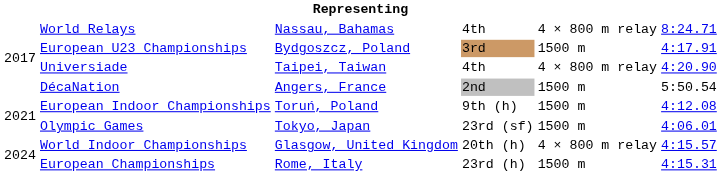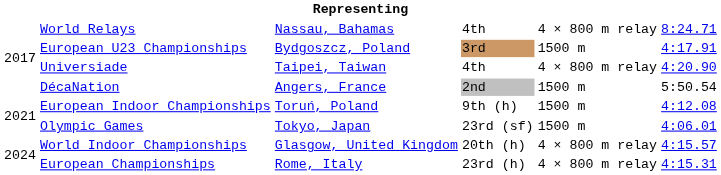 <table>
 <tr>
 <th colspan="6">Representing </th>
 </tr>
 <tr>
 <td rowspan=4>2017</td>
 <td><a href='#'>World Relays</a></td>
 <td><a href='#'>Nassau, Bahamas</a></td>
 <td>4th</td>
 <td>4 × 800 m relay</td>
 <td><a href='#'>8:24.71</a></td>
 </tr>
 <tr>
 <td><a href='#'>European U23 Championships</a></td>
 <td><a href='#'>Bydgoszcz, Poland</a></td>
 <td bgcolor=cc9966>3rd</td>
 <td>1500 m</td>
 <td><a href='#'>4:17.91</a></td>
 </tr>
 <tr>
 <td><a href='#'>Universiade</a></td>
 <td><a href='#'>Taipei, Taiwan</a></td>
 <td>4th</td>
 <td>4 × 800 m relay</td>
 <td><a href='#'>4:20.90</a></td>
 </tr>
 <tr>
 <td><a href='#'>DécaNation</a></td>
 <td><a href='#'>Angers, France</a></td>
 <td bgcolor=silver>2nd</td>
 <td>1500 m</td>
 <td>5:50.54</td>
 </tr>
 <tr>
 <td rowspan=2>2021</td>
 <td><a href='#'>European Indoor Championships</a></td>
 <td><a href='#'>Toruń, Poland</a></td>
 <td>9th (h)</td>
 <td>1500 m</td>
 <td><a href='#'>4:12.08</a></td>
 </tr>
 <tr>
 <td><a href='#'>Olympic Games</a></td>
 <td><a href='#'>Tokyo, Japan</a></td>
 <td>23rd (sf)</td>
 <td>1500 m</td>
 <td><a href='#'>4:06.01</a></td>
 </tr>
 <tr>
 <td rowspan=2>2024</td>
 <td><a href='#'>World Indoor Championships</a></td>
 <td><a href='#'>Glasgow, United Kingdom</a></td>
 <td>20th (h)</td>
 <td>4 × 800 m relay</td>
 <td><a href='#'>4:15.57</a></td>
 </tr>
 <tr>
 <td><a href='#'>European Championships</a></td>
 <td><a href='#'>Rome, Italy</a></td>
 <td>23rd (h)</td>
-<td>1500 m</td>
+<td>4 × 800 m relay</td>
 <td><a href='#'>4:15.31</a></td>
 </tr>
 </table>
